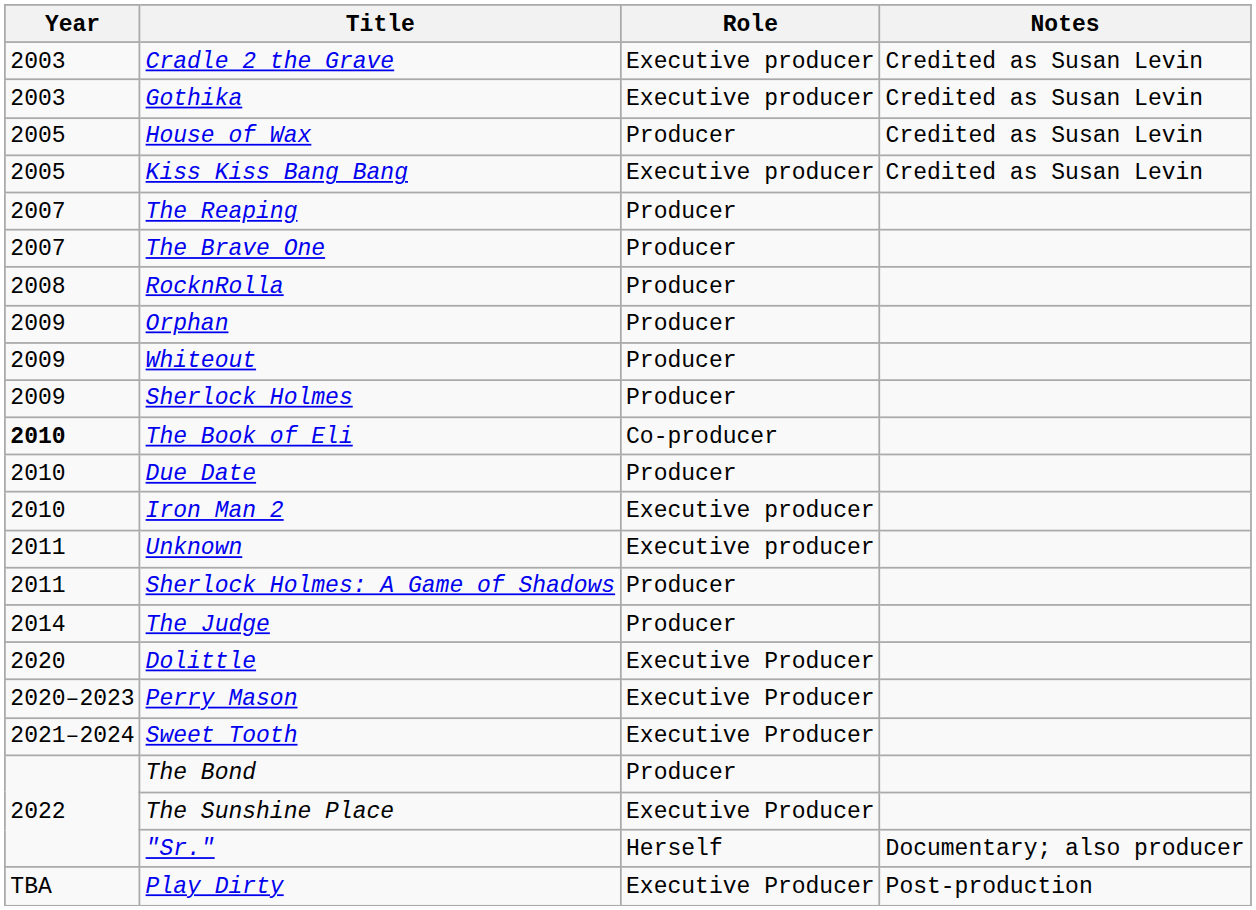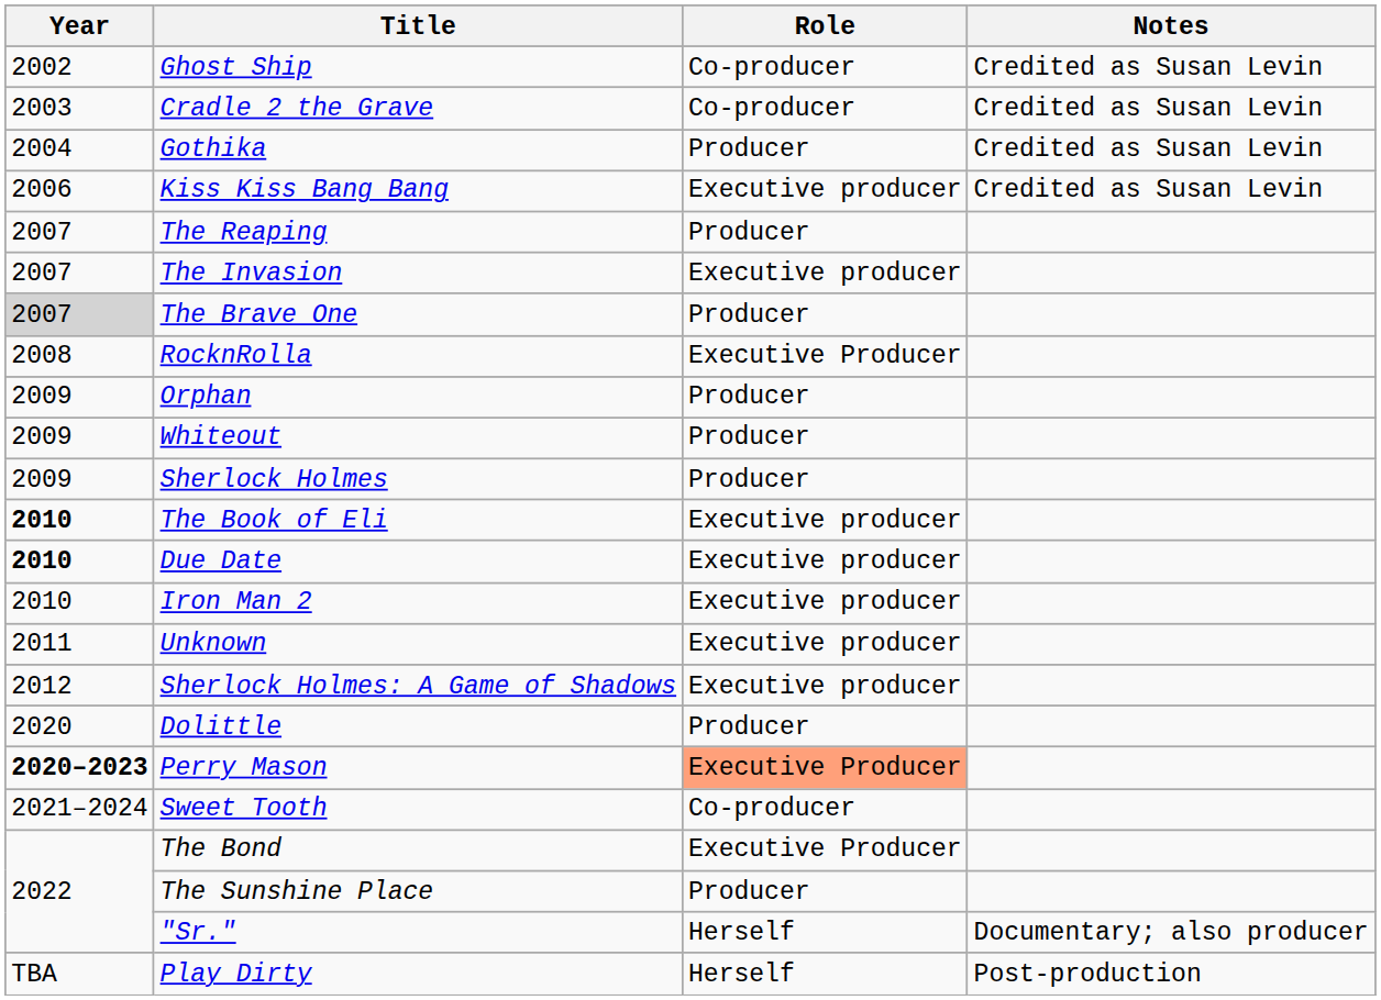 <table class="wikitable sortable">
 <tr>
 <th>Year</th>
 <th>Title</th>
 <th>Role</th>
 <th class=unsortable>Notes</th>
 </tr>
 <tr>
-<td>2003</td>
-<td><em><a href='#'>Cradle 2 the Grave</a></em></td>
-<td>Executive producer</td>
+<td>2002</td>
+<td><em><a href='#'>Ghost Ship</a></em></td>
+<td>Co-producer</td>
 <td>Credited as Susan Levin</td>
 </tr>
 <tr>
 <td>2003</td>
-<td><em><a href='#'>Gothika</a></em></td>
-<td>Executive producer</td>
+<td><em><a href='#'>Cradle 2 the Grave</a></em></td>
+<td>Co-producer</td>
 <td>Credited as Susan Levin</td>
 </tr>
 <tr>
-<td>2005</td>
-<td><em><a href='#'>House of Wax</a></em></td>
+<td>2004</td>
+<td><em><a href='#'>Gothika</a></em></td>
 <td>Producer</td>
 <td>Credited as Susan Levin</td>
 </tr>
 <tr>
-<td>2005</td>
+<td>2006</td>
 <td><em><a href='#'>Kiss Kiss Bang Bang</a></em></td>
 <td>Executive producer</td>
 <td>Credited as Susan Levin</td>
 </tr>
 <tr>
 <td>2007</td>
 <td><em><a href='#'>The Reaping</a></em></td>
 <td>Producer</td>
 <td></td>
 </tr>
 <tr>
 <td>2007</td>
+<td><em><a href='#'>The Invasion</a></em></td>
+<td>Executive producer</td>
+<td></td>
+</tr>
+<tr>
+<td style="background: lightgrey;">2007</td>
 <td><em><a href='#'>The Brave One</a></em></td>
 <td>Producer</td>
 <td></td>
 </tr>
 <tr>
 <td>2008</td>
 <td><em><a href='#'>RocknRolla</a></em></td>
-<td>Producer</td>
+<td>Executive Producer</td>
 <td></td>
 </tr>
 <tr>
 <td>2009</td>
 <td><em><a href='#'>Orphan</a></em></td>
 <td>Producer</td>
 <td></td>
 </tr>
 <tr>
 <td>2009</td>
 <td><em><a href='#'>Whiteout</a></em></td>
 <td>Producer</td>
 <td></td>
 </tr>
 <tr>
 <td>2009</td>
 <td><em><a href='#'>Sherlock Holmes</a></em></td>
 <td>Producer</td>
 <td></td>
 </tr>
 <tr>
 <td><strong>2010</strong></td>
 <td><em><a href='#'>The Book of Eli</a></em></td>
-<td>Co-producer</td>
+<td>Executive producer</td>
 <td></td>
 </tr>
 <tr>
-<td>2010</td>
+<td><strong>2010</strong></td>
 <td><em><a href='#'>Due Date</a></em></td>
-<td>Producer</td>
+<td>Executive producer</td>
 <td></td>
 </tr>
 <tr>
 <td>2010</td>
 <td><em><a href='#'>Iron Man 2</a></em></td>
 <td>Executive producer</td>
 <td></td>
 </tr>
 <tr>
 <td>2011</td>
 <td><em><a href='#'>Unknown</a></em></td>
 <td>Executive producer</td>
 <td></td>
 </tr>
 <tr>
-<td>2011</td>
+<td>2012</td>
 <td><em><a href='#'>Sherlock Holmes: A Game of Shadows</a></em></td>
-<td>Producer</td>
-<td></td>
-</tr>
-<tr>
-<td>2014</td>
-<td><em><a href='#'>The Judge</a></em></td>
-<td>Producer</td>
+<td>Executive producer</td>
 <td></td>
 </tr>
 <tr>
 <td>2020</td>
 <td><em><a href='#'>Dolittle</a></em></td>
-<td>Executive Producer</td>
+<td>Producer</td>
 <td></td>
 </tr>
 <tr>
-<td>2020–2023</td>
+<td><strong>2020–2023</strong></td>
 <td><em><a href='#'>Perry Mason</a></em></td>
-<td>Executive Producer</td>
+<td style="background: lightsalmon;">Executive Producer</td>
 <td></td>
 </tr>
 <tr>
 <td>2021–2024</td>
 <td><em><a href='#'>Sweet Tooth</a></em></td>
-<td>Executive Producer</td>
+<td>Co-producer</td>
 <td></td>
 </tr>
 <tr>
 <td rowspan="3">2022</td>
 <td><em>The Bond</em></td>
-<td>Producer</td>
+<td>Executive Producer</td>
 <td></td>
 </tr>
 <tr>
 <td><em>The Sunshine Place</em></td>
-<td>Executive Producer</td>
+<td>Producer</td>
 <td></td>
 </tr>
 <tr>
 <td><em><a href='#'>"Sr."</a></em></td>
 <td>Herself</td>
 <td>Documentary; also producer</td>
 </tr>
 <tr>
 <td>TBA</td>
 <td><em><a href='#'>Play Dirty</a></em></td>
-<td>Executive Producer</td>
+<td>Herself</td>
 <td>Post-production</td>
 </tr>
 </table>
